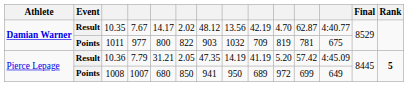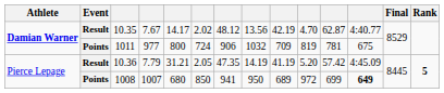 <table class="wikitable" style="font-size:90%">
 <tr>
 <th>Athlete</th>
 <th>Event</th>
 <th></th>
 <th></th>
 <th></th>
 <th></th>
 <th></th>
 <th></th>
 <th></th>
 <th></th>
 <th></th>
 <th></th>
 <th>Final</th>
 <th>Rank</th>
 </tr>
 <tr align=center>
 <td rowspan=2 align=left><strong><a href='#'>Damian Warner</a></strong></td>
 <th style="font-size:95%">Result</th>
 <td>10.35</td>
 <td>7.67</td>
 <td>14.17</td>
 <td>2.02</td>
 <td>48.12</td>
 <td>13.56</td>
 <td>42.19</td>
 <td>4.70</td>
 <td>62.87</td>
 <td>4:40.77</td>
 <td rowspan=2>8529</td>
 <td rowspan=2></td>
 </tr>
 <tr align=center>
 <th style="font-size:95%">Points</th>
 <td>1011</td>
 <td>977</td>
 <td>800</td>
-<td>822</td>
-<td>903</td>
+<td>724</td>
+<td>906</td>
 <td>1032</td>
 <td>709</td>
 <td>819</td>
 <td>781</td>
 <td>675</td>
 </tr>
 <tr align=center>
 <td rowspan=2 align=left><a href='#'>Pierce Lepage</a></td>
 <th style="font-size:95%">Result</th>
 <td>10.36</td>
 <td>7.79</td>
 <td>31.21</td>
 <td>2.05</td>
 <td>47.35</td>
 <td>14.19</td>
 <td>41.19</td>
 <td>5.20</td>
 <td>57.42</td>
 <td>4:45.09</td>
 <td rowspan=2>8445</td>
 <td rowspan=2><strong>5</strong></td>
 </tr>
 <tr align=center>
 <th style="font-size:95%">Points</th>
 <td>1008</td>
 <td>1007</td>
 <td>680</td>
 <td>850</td>
 <td>941</td>
 <td>950</td>
 <td>689</td>
 <td>972</td>
 <td>699</td>
-<td>649</td>
+<td><strong>649</strong></td>
 </tr>
 </table>
